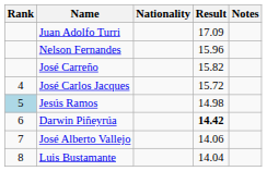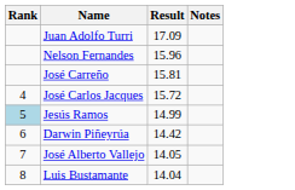 <table class="wikitable sortable" style="text-align:center">
 <tr>
 <th>Rank</th>
 <th>Name</th>
-<th>Nationality</th>
 <th>Result</th>
 <th>Notes</th>
 </tr>
 <tr>
 <td></td>
 <td align=left><a href='#'>Juan Adolfo Turri</a></td>
-<td align=left></td>
 <td>17.09</td>
 <td></td>
 </tr>
 <tr>
 <td></td>
 <td align=left><a href='#'>Nelson Fernandes</a></td>
-<td align=left></td>
 <td>15.96</td>
 <td></td>
 </tr>
 <tr>
 <td></td>
 <td align=left><a href='#'>José Carreño</a></td>
-<td align=left></td>
-<td>15.82</td>
+<td>15.81</td>
 <td></td>
 </tr>
 <tr>
 <td>4</td>
 <td align=left><a href='#'>José Carlos Jacques</a></td>
-<td align=left></td>
 <td>15.72</td>
 <td></td>
 </tr>
 <tr>
 <td style="background: lightblue;">5</td>
 <td align=left><a href='#'>Jesús Ramos</a></td>
-<td align=left></td>
-<td>14.98</td>
+<td>14.99</td>
 <td></td>
 </tr>
 <tr>
 <td>6</td>
 <td align=left><a href='#'>Darwin Piñeyrúa</a></td>
-<td align=left></td>
-<td><strong>14.42</strong></td>
+<td>14.42</td>
 <td></td>
 </tr>
 <tr>
 <td>7</td>
 <td align=left><a href='#'>José Alberto Vallejo</a></td>
-<td align=left></td>
-<td>14.06</td>
+<td>14.05</td>
 <td></td>
 </tr>
 <tr>
 <td>8</td>
 <td align=left><a href='#'>Luis Bustamante</a></td>
-<td align=left></td>
 <td>14.04</td>
 <td></td>
 </tr>
 </table>
